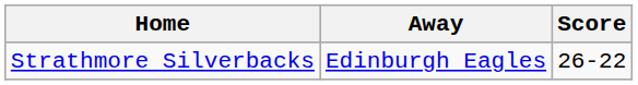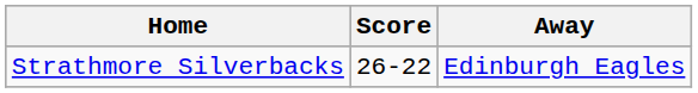 <table class="wikitable">
 <tr>
 <th>Home</th>
+<th>Score</th>
 <th>Away</th>
-<th>Score</th>
 </tr>
 <tr>
 <td><a href='#'>Strathmore Silverbacks</a></td>
+<td>26-22</td>
 <td><a href='#'>Edinburgh Eagles</a></td>
-<td>26-22</td>
 </tr>
 </table>
